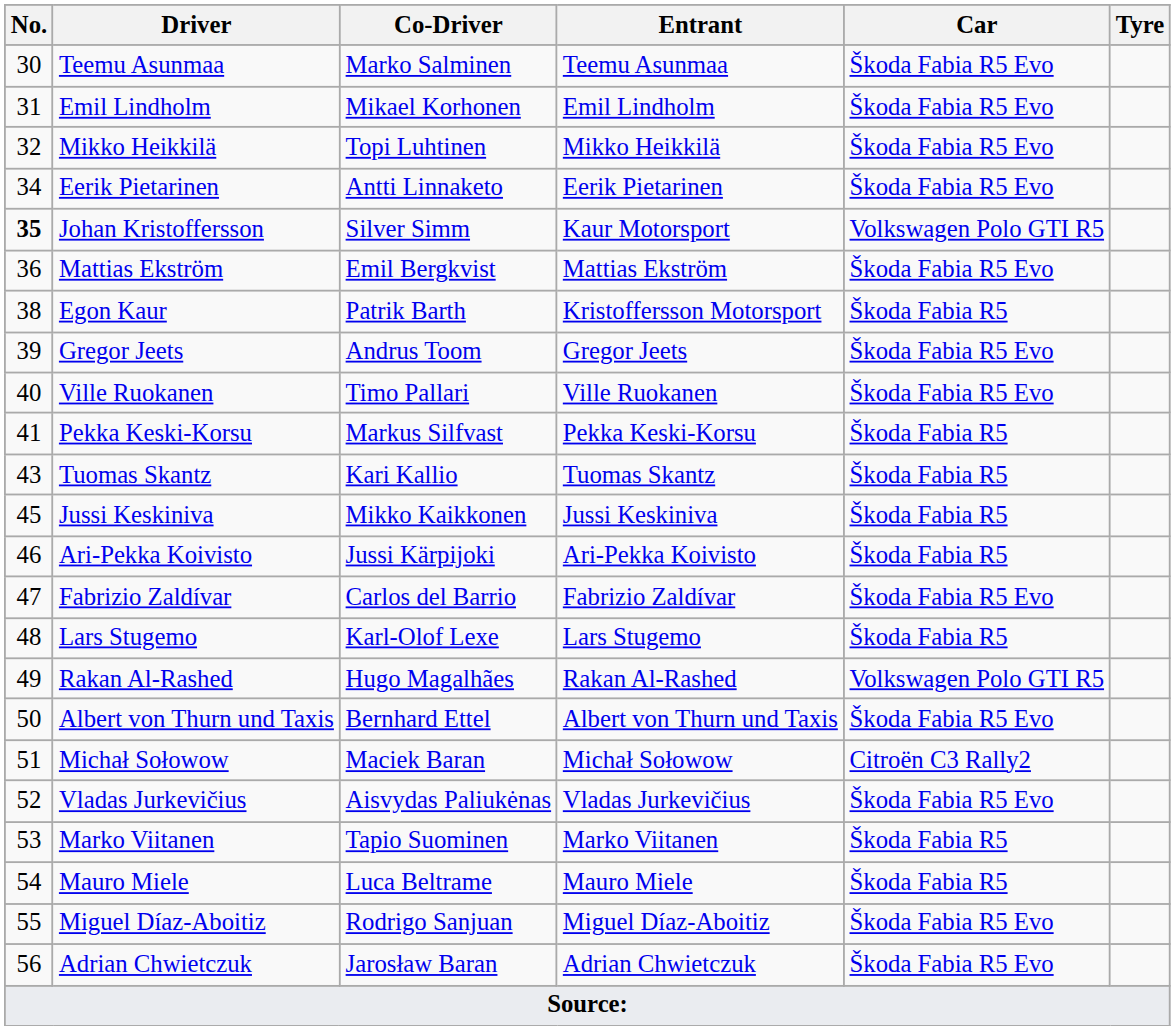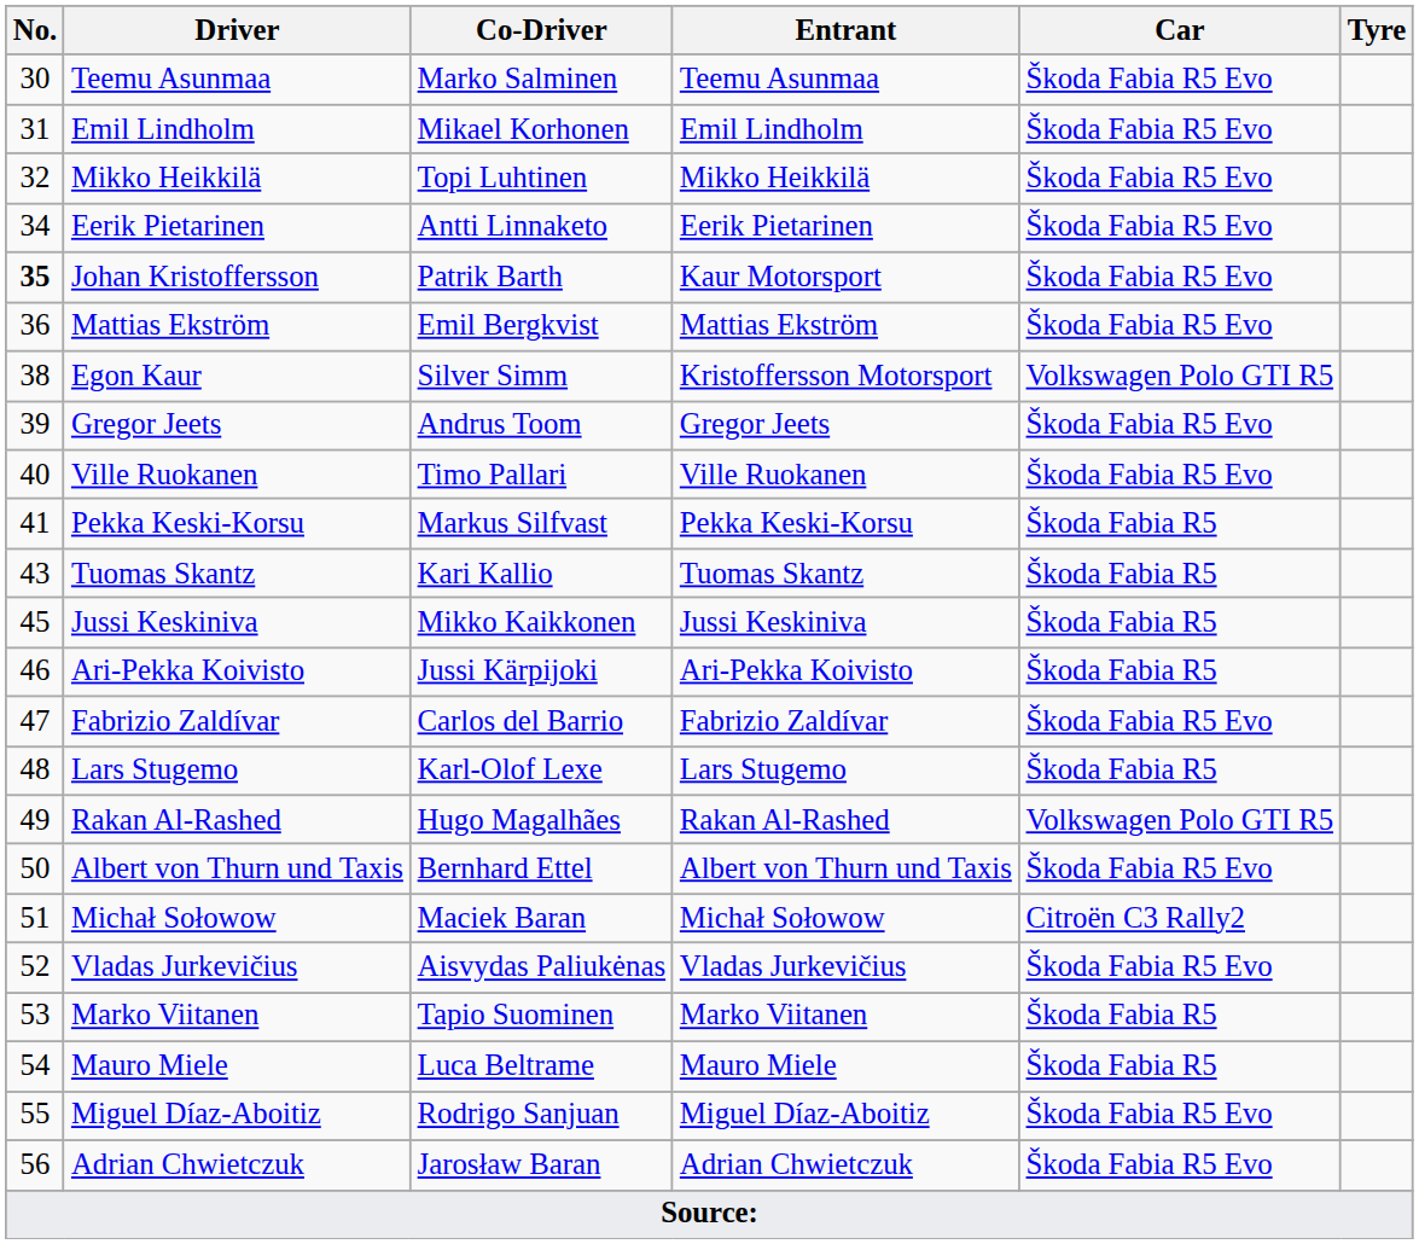 <table class="wikitable" style="font-size: 85%;">
 <tr>
 <th>No.</th>
 <th>Driver</th>
 <th>Co-Driver</th>
 <th>Entrant</th>
 <th>Car</th>
 <th>Tyre</th>
 </tr>
 <tr>
 <td align="center">30</td>
 <td> <a href='#'>Teemu Asunmaa</a></td>
 <td> <a href='#'>Marko Salminen</a></td>
 <td> <a href='#'>Teemu Asunmaa</a></td>
 <td><a href='#'>Škoda Fabia R5 Evo</a></td>
 <td align="center"></td>
 </tr>
 <tr>
 <td align="center">31</td>
 <td> <a href='#'>Emil Lindholm</a></td>
 <td> <a href='#'>Mikael Korhonen</a></td>
 <td> <a href='#'>Emil Lindholm</a></td>
 <td><a href='#'>Škoda Fabia R5 Evo</a></td>
 <td align="center"></td>
 </tr>
 <tr>
 <td align="center">32</td>
 <td> <a href='#'>Mikko Heikkilä</a></td>
 <td> <a href='#'>Topi Luhtinen</a></td>
 <td> <a href='#'>Mikko Heikkilä</a></td>
 <td><a href='#'>Škoda Fabia R5 Evo</a></td>
 <td align="center"></td>
 </tr>
 <tr>
 <td align="center">34</td>
 <td> <a href='#'>Eerik Pietarinen</a></td>
 <td> <a href='#'>Antti Linnaketo</a></td>
 <td> <a href='#'>Eerik Pietarinen</a></td>
 <td><a href='#'>Škoda Fabia R5 Evo</a></td>
 <td align="center"></td>
 </tr>
 <tr>
 <td align="center"><strong>35</strong></td>
 <td> <a href='#'>Johan Kristoffersson</a></td>
-<td> <a href='#'>Silver Simm</a></td>
+<td> <a href='#'>Patrik Barth</a></td>
 <td> <a href='#'>Kaur Motorsport</a></td>
-<td><a href='#'>Volkswagen Polo GTI R5</a></td>
+<td><a href='#'>Škoda Fabia R5 Evo</a></td>
 <td align="center"></td>
 </tr>
 <tr>
 <td align="center">36</td>
 <td> <a href='#'>Mattias Ekström</a></td>
 <td> <a href='#'>Emil Bergkvist</a></td>
 <td> <a href='#'>Mattias Ekström</a></td>
 <td><a href='#'>Škoda Fabia R5 Evo</a></td>
 <td align="center"></td>
 </tr>
 <tr>
 <td align="center">38</td>
 <td> <a href='#'>Egon Kaur</a></td>
-<td> <a href='#'>Patrik Barth</a></td>
+<td> <a href='#'>Silver Simm</a></td>
 <td nowrap> <a href='#'>Kristoffersson Motorsport</a></td>
-<td><a href='#'>Škoda Fabia R5</a></td>
+<td><a href='#'>Volkswagen Polo GTI R5</a></td>
 <td align="center"></td>
 </tr>
 <tr>
 <td align="center">39</td>
 <td> <a href='#'>Gregor Jeets</a></td>
 <td> <a href='#'>Andrus Toom</a></td>
 <td> <a href='#'>Gregor Jeets</a></td>
 <td><a href='#'>Škoda Fabia R5 Evo</a></td>
 <td align="center"></td>
 </tr>
 <tr>
 <td align="center">40</td>
 <td> <a href='#'>Ville Ruokanen</a></td>
 <td> <a href='#'>Timo Pallari</a></td>
 <td> <a href='#'>Ville Ruokanen</a></td>
 <td><a href='#'>Škoda Fabia R5 Evo</a></td>
 <td align="center"></td>
 </tr>
 <tr>
 <td align="center">41</td>
 <td> <a href='#'>Pekka Keski-Korsu</a></td>
 <td> <a href='#'>Markus Silfvast</a></td>
 <td> <a href='#'>Pekka Keski-Korsu</a></td>
 <td><a href='#'>Škoda Fabia R5</a></td>
 <td align="center"></td>
 </tr>
 <tr>
 <td align="center">43</td>
 <td> <a href='#'>Tuomas Skantz</a></td>
 <td> <a href='#'>Kari Kallio</a></td>
 <td> <a href='#'>Tuomas Skantz</a></td>
 <td><a href='#'>Škoda Fabia R5</a></td>
 <td align="center"></td>
 </tr>
 <tr>
 <td align="center">45</td>
 <td> <a href='#'>Jussi Keskiniva</a></td>
 <td> <a href='#'>Mikko Kaikkonen</a></td>
 <td> <a href='#'>Jussi Keskiniva</a></td>
 <td><a href='#'>Škoda Fabia R5</a></td>
 <td align="center"></td>
 </tr>
 <tr>
 <td align="center">46</td>
 <td> <a href='#'>Ari-Pekka Koivisto</a></td>
 <td> <a href='#'>Jussi Kärpijoki</a></td>
 <td> <a href='#'>Ari-Pekka Koivisto</a></td>
 <td><a href='#'>Škoda Fabia R5</a></td>
 <td align="center"></td>
 </tr>
 <tr>
 <td align="center">47</td>
 <td> <a href='#'>Fabrizio Zaldívar</a></td>
 <td> <a href='#'>Carlos del Barrio</a></td>
 <td> <a href='#'>Fabrizio Zaldívar</a></td>
 <td><a href='#'>Škoda Fabia R5 Evo</a></td>
 <td align="center"></td>
 </tr>
 <tr>
 <td align="center">48</td>
 <td> <a href='#'>Lars Stugemo</a></td>
 <td> <a href='#'>Karl-Olof Lexe</a></td>
 <td> <a href='#'>Lars Stugemo</a></td>
 <td><a href='#'>Škoda Fabia R5</a></td>
 <td align="center"></td>
 </tr>
 <tr>
 <td align="center">49</td>
 <td> <a href='#'>Rakan Al-Rashed</a></td>
 <td> <a href='#'>Hugo Magalhães</a></td>
 <td> <a href='#'>Rakan Al-Rashed</a></td>
 <td><a href='#'>Volkswagen Polo GTI R5</a></td>
 <td align="center"></td>
 </tr>
 <tr>
 <td align="center">50</td>
 <td nowrap> <a href='#'>Albert von Thurn und Taxis</a></td>
 <td> <a href='#'>Bernhard Ettel</a></td>
 <td nowrap> <a href='#'>Albert von Thurn und Taxis</a></td>
 <td><a href='#'>Škoda Fabia R5 Evo</a></td>
 <td align="center"></td>
 </tr>
 <tr>
 <td align="center">51</td>
 <td> <a href='#'>Michał Sołowow</a></td>
 <td> <a href='#'>Maciek Baran</a></td>
 <td> <a href='#'>Michał Sołowow</a></td>
 <td><a href='#'>Citroën C3 Rally2</a></td>
 <td align="center"></td>
 </tr>
 <tr>
 <td align="center">52</td>
 <td> <a href='#'>Vladas Jurkevičius</a></td>
 <td> <a href='#'>Aisvydas Paliukėnas</a></td>
 <td> <a href='#'>Vladas Jurkevičius</a></td>
 <td><a href='#'>Škoda Fabia R5 Evo</a></td>
 <td align="center"></td>
 </tr>
 <tr>
 <td align="center">53</td>
 <td> <a href='#'>Marko Viitanen</a></td>
 <td> <a href='#'>Tapio Suominen</a></td>
 <td> <a href='#'>Marko Viitanen</a></td>
 <td><a href='#'>Škoda Fabia R5</a></td>
 <td align="center"></td>
 </tr>
 <tr>
 <td align="center">54</td>
 <td> <a href='#'>Mauro Miele</a></td>
 <td> <a href='#'>Luca Beltrame</a></td>
 <td> <a href='#'>Mauro Miele</a></td>
 <td><a href='#'>Škoda Fabia R5</a></td>
 <td align="center"></td>
 </tr>
 <tr>
 <td align="center">55</td>
 <td> <a href='#'>Miguel Díaz-Aboitiz</a></td>
 <td> <a href='#'>Rodrigo Sanjuan</a></td>
 <td> <a href='#'>Miguel Díaz-Aboitiz</a></td>
 <td><a href='#'>Škoda Fabia R5 Evo</a></td>
 <td align="center"></td>
 </tr>
 <tr>
 <td align="center">56</td>
 <td> <a href='#'>Adrian Chwietczuk</a></td>
 <td> <a href='#'>Jarosław Baran</a></td>
 <td> <a href='#'>Adrian Chwietczuk</a></td>
 <td><a href='#'>Škoda Fabia R5 Evo</a></td>
 <td align="center"></td>
 </tr>
 <tr>
 <td colspan="6" style="background-color:#EAECF0;text-align:center"><strong>Source:</strong></td>
 </tr>
 </table>
